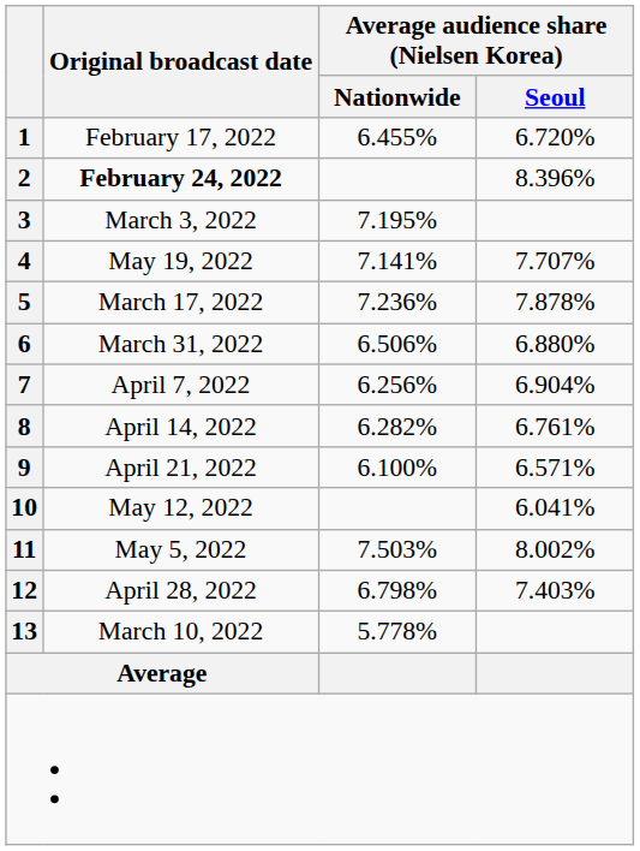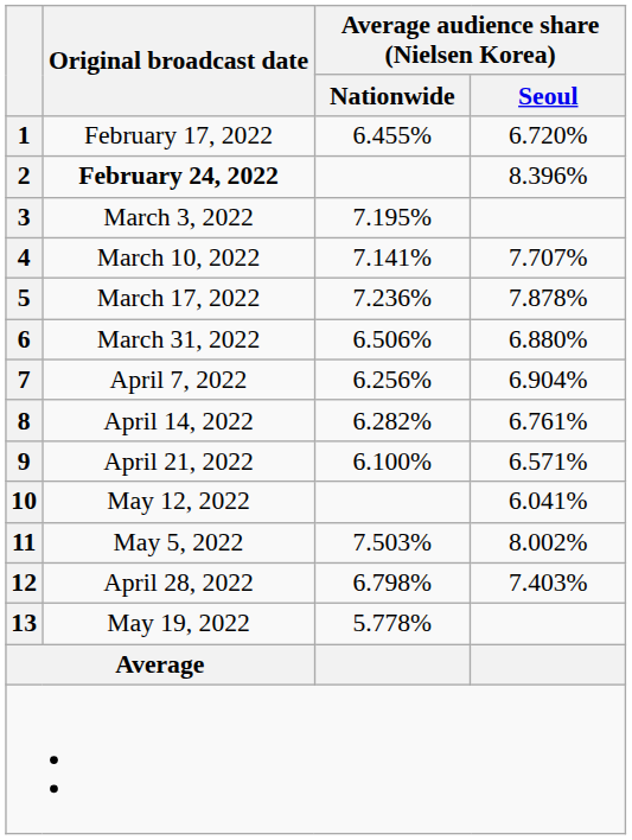 <table class="wikitable" style="text-align:center; max-width:500px; margin-left: auto; margin-right: auto; border: none;">
 <tr>
 <th rowspan="2"></th>
 <th rowspan="2">Original broadcast date</th>
 <th colspan="2">Average audience share<br>(Nielsen Korea)</th>
 </tr>
 <tr>
 <th width="90">Nationwide</th>
 <th width="90"><a href='#'>Seoul</a></th>
 </tr>
 <tr>
 <th>1</th>
 <td>February 17, 2022</td>
 <td>6.455%</td>
 <td>6.720%</td>
 </tr>
 <tr>
 <th>2</th>
 <td><strong>February 24, 2022</strong></td>
 <td><strong></strong></td>
 <td>8.396%</td>
 </tr>
 <tr>
 <th>3</th>
 <td>March 3, 2022</td>
 <td>7.195%</td>
 <td><strong></strong></td>
 </tr>
 <tr>
 <th>4</th>
-<td>May 19, 2022</td>
+<td>March 10, 2022</td>
 <td>7.141%</td>
 <td>7.707%</td>
 </tr>
 <tr>
 <th>5</th>
 <td>March 17, 2022</td>
 <td>7.236%</td>
 <td>7.878%</td>
 </tr>
 <tr>
 <th>6</th>
 <td>March 31, 2022</td>
 <td>6.506%</td>
 <td>6.880%</td>
 </tr>
 <tr>
 <th>7</th>
 <td>April 7, 2022</td>
 <td>6.256%</td>
 <td>6.904%</td>
 </tr>
 <tr>
 <th>8</th>
 <td>April 14, 2022</td>
 <td>6.282%</td>
 <td>6.761%</td>
 </tr>
 <tr>
 <th>9</th>
 <td>April 21, 2022</td>
 <td>6.100%</td>
 <td>6.571%</td>
 </tr>
 <tr>
 <th>10</th>
 <td>May 12, 2022</td>
 <td><strong></strong></td>
 <td>6.041%</td>
 </tr>
 <tr>
 <th>11</th>
 <td>May 5, 2022</td>
 <td>7.503%</td>
 <td>8.002%</td>
 </tr>
 <tr>
 <th>12</th>
 <td>April 28, 2022</td>
 <td>6.798%</td>
 <td>7.403%</td>
 </tr>
 <tr>
 <th>13</th>
-<td>March 10, 2022</td>
+<td>May 19, 2022</td>
 <td>5.778%</td>
 <td><strong></strong></td>
 </tr>
 <tr>
 <th colspan="2">Average</th>
 <th></th>
 <th></th>
 </tr>
 <tr>
 <td colspan="4"><br><ul><li></li><li></li></ul></td>
 </tr>
 </table>
